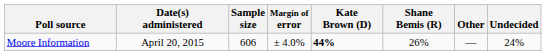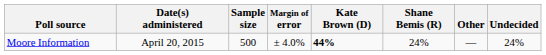 <table class="wikitable">
 <tr valign= bottom>
 <th style="width:160px;">Poll source</th>
 <th style="width:160px;">Date(s)<br>administered</th>
 <th class=small>Sample<br>size</th>
 <th><small>Margin of</small><br>error</th>
 <th style="width:100px;">Kate<br>Brown (D)</th>
 <th style="width:100px;">Shane<br>Bemis (R)</th>
 <th>Other</th>
 <th>Undecided</th>
 </tr>
 <tr>
 <td><a href='#'>Moore Information</a></td>
 <td align=center>April 20, 2015</td>
-<td align=center>606</td>
+<td align=center>500</td>
 <td align=center>± 4.0%</td>
 <td><strong>44%</strong></td>
-<td align=center>26%</td>
+<td align=center>24%</td>
 <td align=center>—</td>
 <td align=center>24%</td>
 </tr>
 </table>
